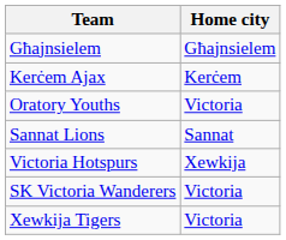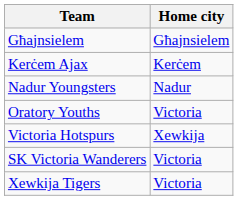 <table class="wikitable sortable">
 <tr>
 <th>Team</th>
 <th>Home city</th>
 </tr>
 <tr>
 <td><a href='#'>Għajnsielem</a></td>
 <td><a href='#'>Għajnsielem</a></td>
 </tr>
 <tr>
 <td><a href='#'>Kerċem Ajax</a></td>
 <td><a href='#'>Kerċem</a></td>
 </tr>
 <tr>
+<td><a href='#'>Nadur Youngsters</a></td>
+<td><a href='#'>Nadur</a></td>
+</tr>
+<tr>
 <td><a href='#'>Oratory Youths</a></td>
 <td><a href='#'>Victoria</a></td>
-</tr>
-<tr>
-<td><a href='#'>Sannat Lions</a></td>
-<td><a href='#'>Sannat</a></td>
 </tr>
 <tr>
 <td><a href='#'>Victoria Hotspurs</a></td>
 <td><a href='#'>Xewkija</a></td>
 </tr>
 <tr>
 <td><a href='#'>SK Victoria Wanderers</a></td>
 <td><a href='#'>Victoria</a></td>
 </tr>
 <tr>
 <td><a href='#'>Xewkija Tigers</a></td>
 <td><a href='#'>Victoria</a></td>
 </tr>
 </table>
